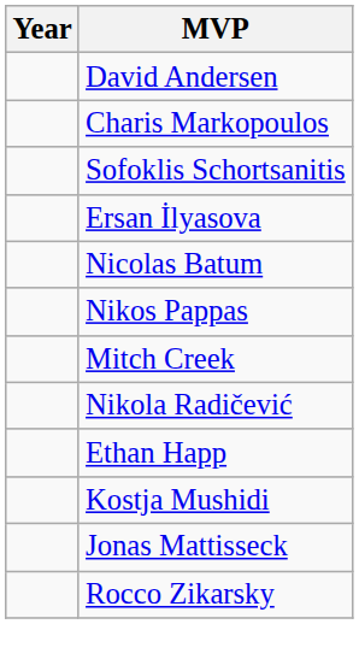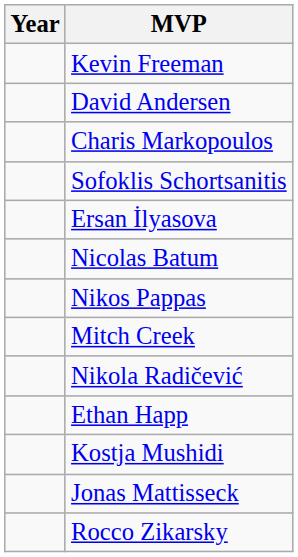 <table class="wikitable sortable">
 <tr>
 <th>Year</th>
 <th>MVP</th>
+</tr>
+<tr>
+<td></td>
+<td> <a href='#'>Kevin Freeman</a></td>
 </tr>
 <tr>
 <td></td>
 <td> <a href='#'>David Andersen</a></td>
 </tr>
 <tr>
 <td></td>
 <td> <a href='#'>Charis Markopoulos</a></td>
 </tr>
 <tr>
 <td></td>
 <td> <a href='#'>Sofoklis Schortsanitis</a></td>
 </tr>
 <tr>
 <td></td>
 <td> <a href='#'>Ersan İlyasova</a></td>
 </tr>
 <tr>
 <td></td>
 <td> <a href='#'>Nicolas Batum</a></td>
 </tr>
 <tr>
 <td></td>
 <td> <a href='#'>Nikos Pappas</a></td>
 </tr>
 <tr>
 <td></td>
 <td> <a href='#'>Mitch Creek</a></td>
 </tr>
 <tr>
 <td></td>
 <td> <a href='#'>Nikola Radičević</a></td>
 </tr>
 <tr>
 <td></td>
 <td> <a href='#'>Ethan Happ</a></td>
 </tr>
 <tr>
 <td></td>
 <td> <a href='#'>Kostja Mushidi</a></td>
 </tr>
 <tr>
 <td></td>
 <td> <a href='#'>Jonas Mattisseck</a></td>
 </tr>
 <tr>
 <td></td>
 <td> <a href='#'>Rocco Zikarsky</a></td>
 </tr>
 </table>
